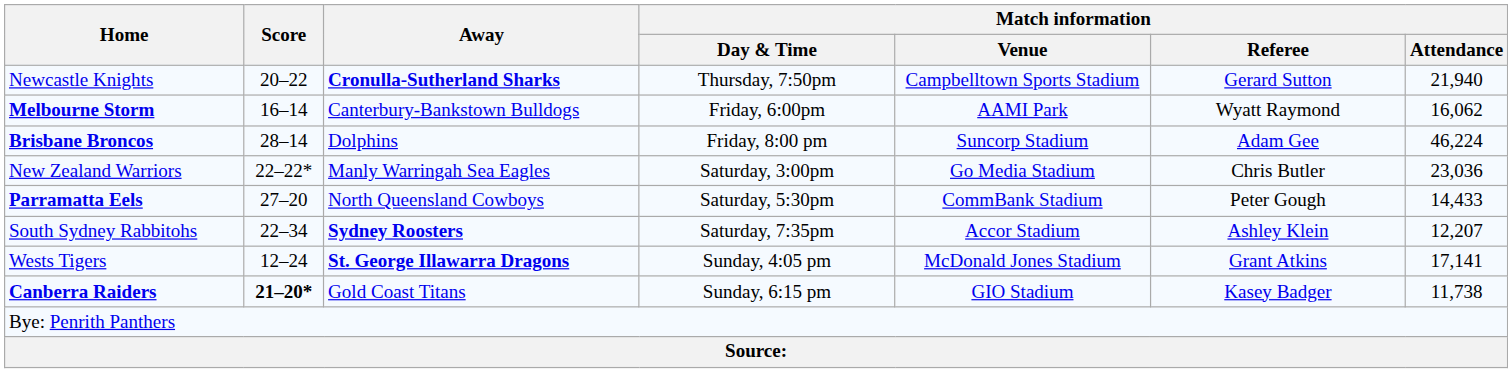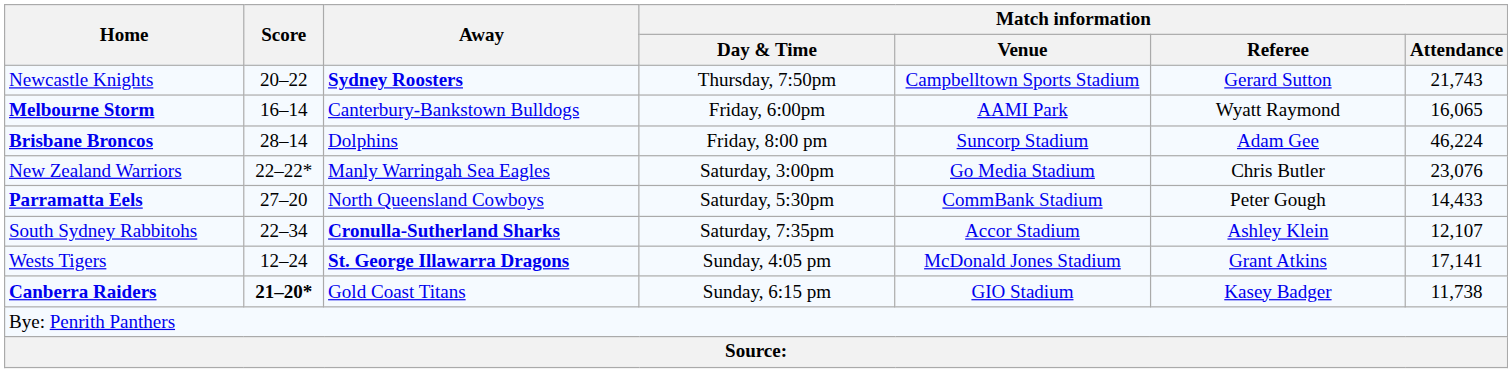 <table class="wikitable" style="border-collapse:collapse; text-align:center; width:100%;">
 <tr style="text-align:center; background:#f5faff;"  style="background:#c1d8ff;">
 <th rowspan="2">Home</th>
 <th rowspan="2">Score</th>
 <th rowspan="2">Away</th>
 <th colspan="4">Match information</th>
 </tr>
 <tr>
 <th width="17%">Day & Time</th>
 <th width="17%">Venue</th>
 <th width="17%">Referee</th>
 <th width="5%">Attendance</th>
 </tr>
 <tr style="text-align:center; background:#f5faff;">
 <td align="left"> <a href='#'>Newcastle Knights</a></td>
 <td>20–22</td>
-<td align="left"><strong> <a href='#'>Cronulla-Sutherland Sharks</a></strong></td>
+<td align="left"><strong> <a href='#'>Sydney Roosters</a></strong></td>
 <td>Thursday, 7:50pm</td>
 <td><a href='#'>Campbelltown Sports Stadium</a></td>
 <td><a href='#'>Gerard Sutton</a></td>
-<td>21,940</td>
+<td>21,743</td>
 </tr>
 <tr style="text-align:center; background:#f5faff;">
 <td align="left"><strong> <a href='#'>Melbourne Storm</a></strong></td>
 <td>16–14</td>
 <td align="left"> <a href='#'>Canterbury-Bankstown Bulldogs</a></td>
 <td>Friday, 6:00pm</td>
 <td><a href='#'>AAMI Park</a></td>
 <td>Wyatt Raymond</td>
-<td>16,062</td>
+<td>16,065</td>
 </tr>
 <tr style="text-align:center; background:#f5faff;">
 <td align="left"><strong> <a href='#'>Brisbane Broncos</a></strong></td>
 <td>28–14</td>
 <td align="left"> <a href='#'>Dolphins</a></td>
 <td>Friday, 8:00 pm</td>
 <td><a href='#'>Suncorp Stadium</a></td>
 <td><a href='#'>Adam Gee</a></td>
 <td>46,224</td>
 </tr>
 <tr style="text-align:center; background:#f5faff;">
 <td align="left"> <a href='#'>New Zealand Warriors</a></td>
 <td>22–22*</td>
 <td align="left"> <a href='#'>Manly Warringah Sea Eagles</a></td>
 <td>Saturday, 3:00pm</td>
 <td><a href='#'>Go Media Stadium</a></td>
 <td>Chris Butler</td>
-<td>23,036</td>
+<td>23,076</td>
 </tr>
 <tr style="text-align:center; background:#f5faff;">
 <td align="left"><strong> <a href='#'>Parramatta Eels</a></strong></td>
 <td>27–20</td>
 <td align="left"> <a href='#'>North Queensland Cowboys</a></td>
 <td>Saturday, 5:30pm</td>
 <td><a href='#'>CommBank Stadium</a></td>
 <td>Peter Gough</td>
 <td>14,433</td>
 </tr>
 <tr style="text-align:center; background:#f5faff;">
 <td align="left"> <a href='#'>South Sydney Rabbitohs</a></td>
 <td>22–34</td>
-<td align="left"><strong> <a href='#'>Sydney Roosters</a></strong></td>
+<td align="left"><strong> <a href='#'>Cronulla-Sutherland Sharks</a></strong></td>
 <td>Saturday, 7:35pm</td>
 <td><a href='#'>Accor Stadium</a></td>
 <td><a href='#'>Ashley Klein</a></td>
-<td>12,207</td>
+<td>12,107</td>
 </tr>
 <tr style="text-align:center; background:#f5faff;">
 <td align="left"> <a href='#'>Wests Tigers</a></td>
 <td>12–24</td>
 <td align="left"><strong> <a href='#'>St. George Illawarra Dragons</a></strong></td>
 <td>Sunday, 4:05 pm</td>
 <td><a href='#'>McDonald Jones Stadium</a></td>
 <td><a href='#'>Grant Atkins</a></td>
 <td>17,141</td>
 </tr>
 <tr style="text-align:center; background:#f5faff;">
 <td align="left"><strong> <a href='#'>Canberra Raiders</a></strong></td>
 <td><strong>21–20*</strong></td>
 <td align="left"> <a href='#'>Gold Coast Titans</a></td>
 <td>Sunday, 6:15 pm</td>
 <td><a href='#'>GIO Stadium</a></td>
 <td><a href='#'>Kasey Badger</a></td>
 <td>11,738</td>
 </tr>
 <tr style="text-align:center; background:#f5faff;">
 <td colspan="7" align="left">Bye:  <a href='#'>Penrith Panthers</a></td>
 </tr>
 <tr>
 <th colspan="7" align="left">Source:</th>
 </tr>
 </table>
